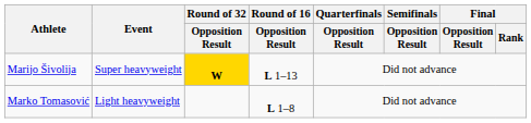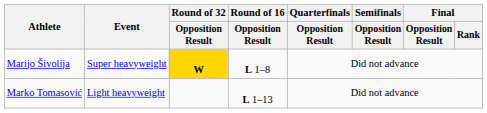 <table class="wikitable" style="font-size:90%">
 <tr>
 <th rowspan="2">Athlete</th>
 <th rowspan="2">Event</th>
 <th>Round of 32</th>
 <th>Round of 16</th>
 <th>Quarterfinals</th>
 <th>Semifinals</th>
 <th colspan=2>Final</th>
 </tr>
 <tr style="font-size:95%">
 <th>Opposition<br>Result</th>
 <th>Opposition<br>Result</th>
 <th>Opposition<br>Result</th>
 <th>Opposition<br>Result</th>
 <th>Opposition<br>Result</th>
 <th>Rank</th>
 </tr>
 <tr align=center>
 <td align=left><a href='#'>Marijo Šivolija</a></td>
 <td align=left><a href='#'>Super heavyweight</a></td>
 <td style="background: gold;"><br><strong>W</strong> </td>
-<td><br><strong>L</strong> 1–13</td>
+<td><br><strong>L</strong> 1–8</td>
 <td colspan=4>Did not advance</td>
 </tr>
 <tr align=center>
 <td align=left><a href='#'>Marko Tomasović</a></td>
 <td align=left><a href='#'>Light heavyweight</a></td>
 <td></td>
-<td><br><strong>L</strong> 1–8</td>
+<td><br><strong>L</strong> 1–13</td>
 <td colspan=4>Did not advance</td>
 </tr>
 </table>
